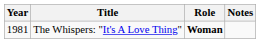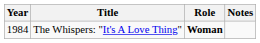 <table class="wikitable">
 <tr>
 <th>Year</th>
 <th>Title</th>
 <th>Role</th>
 <th>Notes</th>
 </tr>
 <tr>
-<td>1981</td>
+<td>1984</td>
 <td>The Whispers: "<a href='#'>It's A Love Thing</a>"</td>
 <td><strong>Woman</strong></td>
 <td></td>
 </tr>
 </table>
